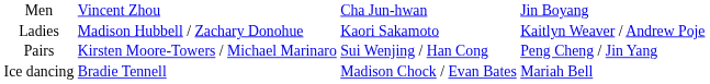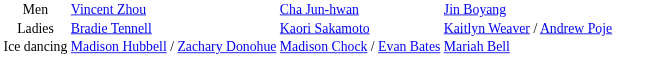 <table>
 <tr>
 <td align=center>Men</td>
 <td> <a href='#'>Vincent Zhou</a></td>
 <td> <a href='#'>Cha Jun-hwan</a></td>
 <td> <a href='#'>Jin Boyang</a></td>
 </tr>
 <tr>
 <td align=center>Ladies</td>
-<td> <a href='#'>Madison Hubbell</a> / <a href='#'>Zachary Donohue</a></td>
+<td> <a href='#'>Bradie Tennell</a></td>
 <td> <a href='#'>Kaori Sakamoto</a></td>
 <td> <a href='#'>Kaitlyn Weaver</a> / <a href='#'>Andrew Poje</a></td>
 </tr>
 <tr>
-<td align=center>Pairs</td>
-<td> <a href='#'>Kirsten Moore-Towers</a> / <a href='#'>Michael Marinaro</a></td>
-<td> <a href='#'>Sui Wenjing</a> / <a href='#'>Han Cong</a></td>
-<td> <a href='#'>Peng Cheng</a> / <a href='#'>Jin Yang</a></td>
-</tr>
-<tr>
 <td align=center>Ice dancing</td>
-<td> <a href='#'>Bradie Tennell</a></td>
+<td> <a href='#'>Madison Hubbell</a> / <a href='#'>Zachary Donohue</a></td>
 <td> <a href='#'>Madison Chock</a> / <a href='#'>Evan Bates</a></td>
 <td> <a href='#'>Mariah Bell</a></td>
 </tr>
 </table>
